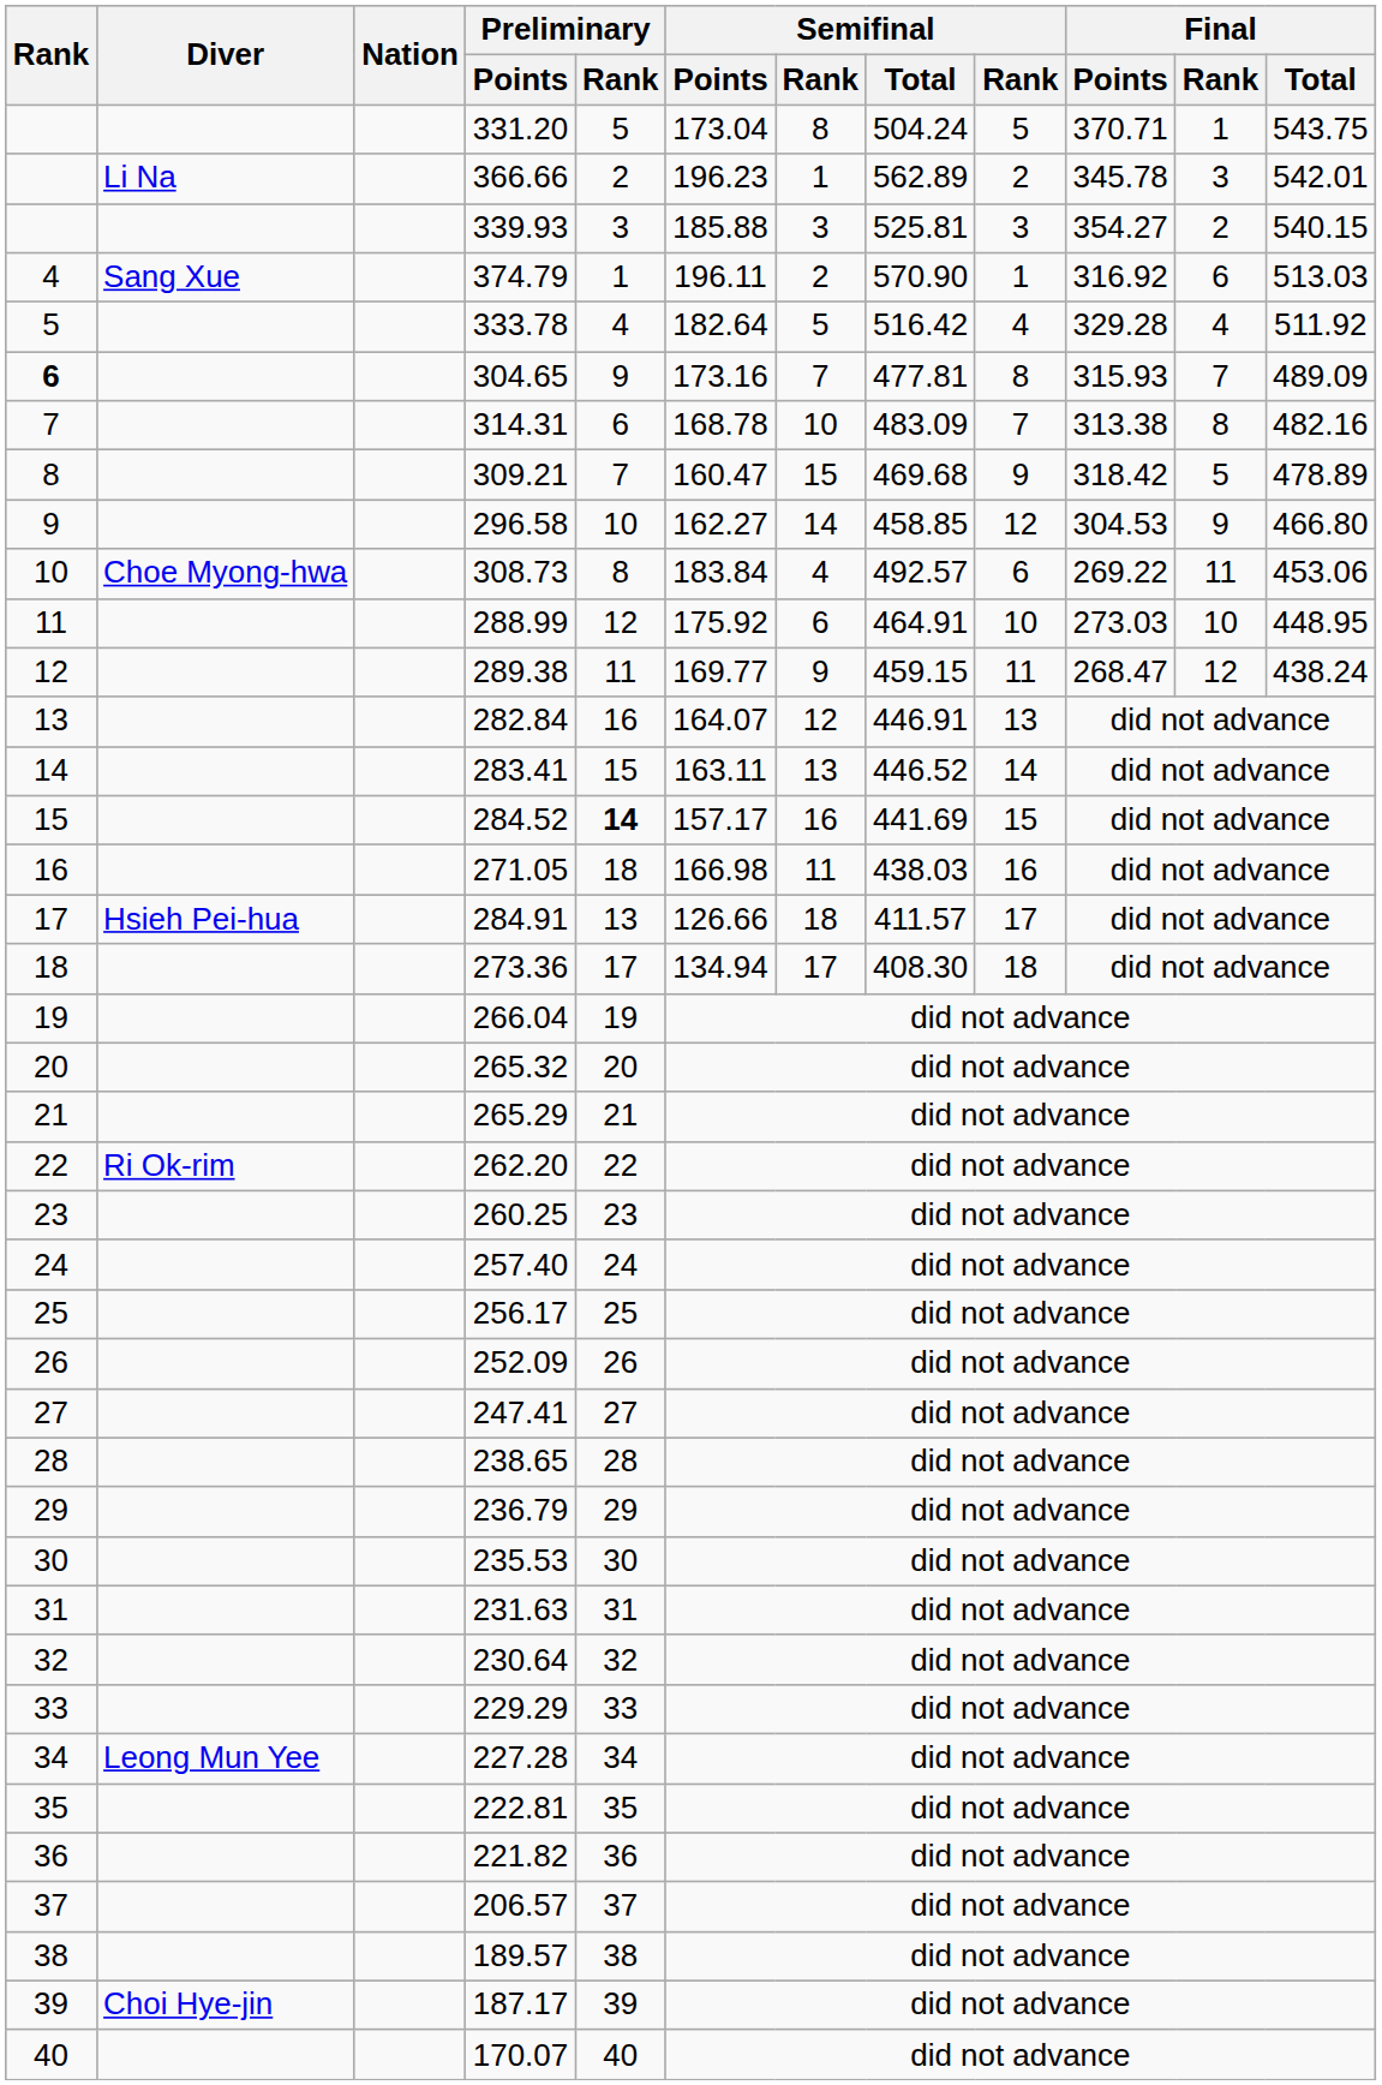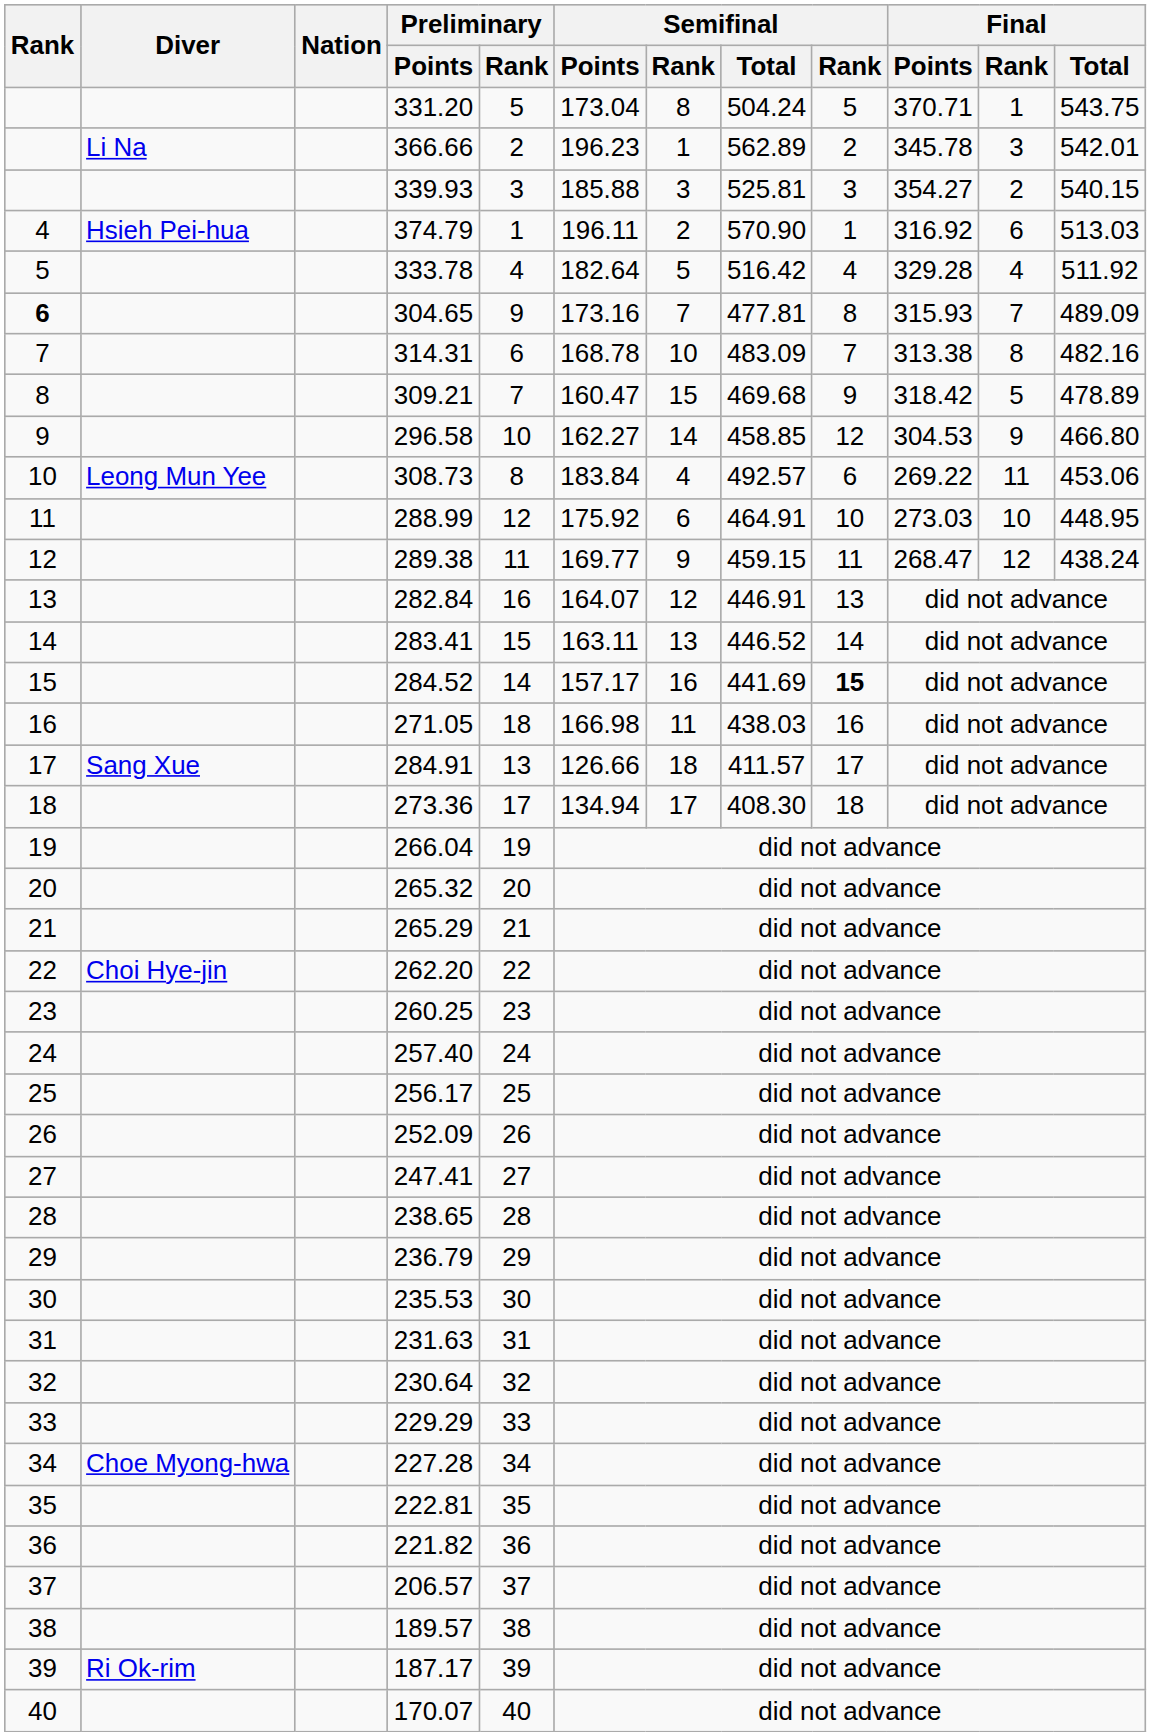 <table class="wikitable sortable"  style="text-align:center">
 <tr>
 <th rowspan="2">Rank</th>
 <th rowspan="2">Diver</th>
 <th rowspan="2">Nation</th>
 <th colspan="2">Preliminary</th>
 <th colspan="4">Semifinal</th>
 <th colspan="3">Final</th>
 </tr>
 <tr>
 <th>Points</th>
 <th>Rank</th>
 <th>Points</th>
 <th>Rank</th>
 <th>Total</th>
 <th>Rank</th>
 <th>Points</th>
 <th>Rank</th>
 <th>Total</th>
 </tr>
 <tr>
 <td></td>
 <td align=left></td>
 <td align=left></td>
 <td>331.20</td>
 <td>5</td>
 <td>173.04</td>
 <td>8</td>
 <td>504.24</td>
 <td>5</td>
 <td>370.71</td>
 <td>1</td>
 <td>543.75</td>
 </tr>
 <tr>
 <td></td>
 <td align=left><a href='#'>Li Na</a></td>
 <td align=left></td>
 <td>366.66</td>
 <td>2</td>
 <td>196.23</td>
 <td>1</td>
 <td>562.89</td>
 <td>2</td>
 <td>345.78</td>
 <td>3</td>
 <td>542.01</td>
 </tr>
 <tr>
 <td></td>
 <td align=left></td>
 <td align=left></td>
 <td>339.93</td>
 <td>3</td>
 <td>185.88</td>
 <td>3</td>
 <td>525.81</td>
 <td>3</td>
 <td>354.27</td>
 <td>2</td>
 <td>540.15</td>
 </tr>
 <tr>
 <td>4</td>
-<td align=left><a href='#'>Sang Xue</a></td>
+<td align=left><a href='#'>Hsieh Pei-hua</a></td>
 <td align=left></td>
 <td>374.79</td>
 <td>1</td>
 <td>196.11</td>
 <td>2</td>
 <td>570.90</td>
 <td>1</td>
 <td>316.92</td>
 <td>6</td>
 <td>513.03</td>
 </tr>
 <tr>
 <td>5</td>
 <td align=left></td>
 <td align=left></td>
 <td>333.78</td>
 <td>4</td>
 <td>182.64</td>
 <td>5</td>
 <td>516.42</td>
 <td>4</td>
 <td>329.28</td>
 <td>4</td>
 <td>511.92</td>
 </tr>
 <tr>
 <td><strong>6</strong></td>
 <td align=left></td>
 <td align=left></td>
 <td>304.65</td>
 <td>9</td>
 <td>173.16</td>
 <td>7</td>
 <td>477.81</td>
 <td>8</td>
 <td>315.93</td>
 <td>7</td>
 <td>489.09</td>
 </tr>
 <tr>
 <td>7</td>
 <td align=left></td>
 <td align=left></td>
 <td>314.31</td>
 <td>6</td>
 <td>168.78</td>
 <td>10</td>
 <td>483.09</td>
 <td>7</td>
 <td>313.38</td>
 <td>8</td>
 <td>482.16</td>
 </tr>
 <tr>
 <td>8</td>
 <td align=left></td>
 <td align=left></td>
 <td>309.21</td>
 <td>7</td>
 <td>160.47</td>
 <td>15</td>
 <td>469.68</td>
 <td>9</td>
 <td>318.42</td>
 <td>5</td>
 <td>478.89</td>
 </tr>
 <tr>
 <td>9</td>
 <td align=left></td>
 <td align=left></td>
 <td>296.58</td>
 <td>10</td>
 <td>162.27</td>
 <td>14</td>
 <td>458.85</td>
 <td>12</td>
 <td>304.53</td>
 <td>9</td>
 <td>466.80</td>
 </tr>
 <tr>
 <td>10</td>
-<td align=left><a href='#'>Choe Myong-hwa</a></td>
+<td align=left><a href='#'>Leong Mun Yee</a></td>
 <td align=left></td>
 <td>308.73</td>
 <td>8</td>
 <td>183.84</td>
 <td>4</td>
 <td>492.57</td>
 <td>6</td>
 <td>269.22</td>
 <td>11</td>
 <td>453.06</td>
 </tr>
 <tr>
 <td>11</td>
 <td align=left></td>
 <td align=left></td>
 <td>288.99</td>
 <td>12</td>
 <td>175.92</td>
 <td>6</td>
 <td>464.91</td>
 <td>10</td>
 <td>273.03</td>
 <td>10</td>
 <td>448.95</td>
 </tr>
 <tr>
 <td>12</td>
 <td align=left></td>
 <td align=left></td>
 <td>289.38</td>
 <td>11</td>
 <td>169.77</td>
 <td>9</td>
 <td>459.15</td>
 <td>11</td>
 <td>268.47</td>
 <td>12</td>
 <td>438.24</td>
 </tr>
 <tr>
 <td>13</td>
 <td align=left></td>
 <td align=left></td>
 <td>282.84</td>
 <td>16</td>
 <td>164.07</td>
 <td>12</td>
 <td>446.91</td>
 <td>13</td>
 <td colspan=3>did not advance</td>
 </tr>
 <tr>
 <td>14</td>
 <td align=left></td>
 <td align=left></td>
 <td>283.41</td>
 <td>15</td>
 <td>163.11</td>
 <td>13</td>
 <td>446.52</td>
 <td>14</td>
 <td colspan=3>did not advance</td>
 </tr>
 <tr>
 <td>15</td>
 <td align=left></td>
 <td align=left></td>
 <td>284.52</td>
-<td><strong>14</strong></td>
+<td>14</td>
 <td>157.17</td>
 <td>16</td>
 <td>441.69</td>
-<td>15</td>
+<td><strong>15</strong></td>
 <td colspan=3>did not advance</td>
 </tr>
 <tr>
 <td>16</td>
 <td align=left></td>
 <td align=left></td>
 <td>271.05</td>
 <td>18</td>
 <td>166.98</td>
 <td>11</td>
 <td>438.03</td>
 <td>16</td>
 <td colspan=3>did not advance</td>
 </tr>
 <tr>
 <td>17</td>
-<td align=left><a href='#'>Hsieh Pei-hua</a></td>
+<td align=left><a href='#'>Sang Xue</a></td>
 <td align=left></td>
 <td>284.91</td>
 <td>13</td>
 <td>126.66</td>
 <td>18</td>
 <td>411.57</td>
 <td>17</td>
 <td colspan=3>did not advance</td>
 </tr>
 <tr>
 <td>18</td>
 <td align=left></td>
 <td align=left></td>
 <td>273.36</td>
 <td>17</td>
 <td>134.94</td>
 <td>17</td>
 <td>408.30</td>
 <td>18</td>
 <td colspan=3>did not advance</td>
 </tr>
 <tr>
 <td>19</td>
 <td align=left></td>
 <td align=left></td>
 <td>266.04</td>
 <td>19</td>
 <td colspan=7>did not advance</td>
 </tr>
 <tr>
 <td>20</td>
 <td align=left></td>
 <td align=left></td>
 <td>265.32</td>
 <td>20</td>
 <td colspan=7>did not advance</td>
 </tr>
 <tr>
 <td>21</td>
 <td align=left></td>
 <td align=left></td>
 <td>265.29</td>
 <td>21</td>
 <td colspan=7>did not advance</td>
 </tr>
 <tr>
 <td>22</td>
-<td align=left><a href='#'>Ri Ok-rim</a></td>
+<td align=left><a href='#'>Choi Hye-jin</a></td>
 <td align=left></td>
 <td>262.20</td>
 <td>22</td>
 <td colspan=7>did not advance</td>
 </tr>
 <tr>
 <td>23</td>
 <td align=left></td>
 <td align=left></td>
 <td>260.25</td>
 <td>23</td>
 <td colspan=7>did not advance</td>
 </tr>
 <tr>
 <td>24</td>
 <td align=left></td>
 <td align=left></td>
 <td>257.40</td>
 <td>24</td>
 <td colspan=7>did not advance</td>
 </tr>
 <tr>
 <td>25</td>
 <td align=left></td>
 <td align=left></td>
 <td>256.17</td>
 <td>25</td>
 <td colspan=7>did not advance</td>
 </tr>
 <tr>
 <td>26</td>
 <td align=left></td>
 <td align=left></td>
 <td>252.09</td>
 <td>26</td>
 <td colspan=7>did not advance</td>
 </tr>
 <tr>
 <td>27</td>
 <td align=left></td>
 <td align=left></td>
 <td>247.41</td>
 <td>27</td>
 <td colspan=7>did not advance</td>
 </tr>
 <tr>
 <td>28</td>
 <td align=left></td>
 <td align=left></td>
 <td>238.65</td>
 <td>28</td>
 <td colspan=7>did not advance</td>
 </tr>
 <tr>
 <td>29</td>
 <td align=left></td>
 <td align=left></td>
 <td>236.79</td>
 <td>29</td>
 <td colspan=7>did not advance</td>
 </tr>
 <tr>
 <td>30</td>
 <td align=left></td>
 <td align=left></td>
 <td>235.53</td>
 <td>30</td>
 <td colspan=7>did not advance</td>
 </tr>
 <tr>
 <td>31</td>
 <td align=left></td>
 <td align=left></td>
 <td>231.63</td>
 <td>31</td>
 <td colspan=7>did not advance</td>
 </tr>
 <tr>
 <td>32</td>
 <td align=left></td>
 <td align=left></td>
 <td>230.64</td>
 <td>32</td>
 <td colspan=7>did not advance</td>
 </tr>
 <tr>
 <td>33</td>
 <td align=left></td>
 <td align=left></td>
 <td>229.29</td>
 <td>33</td>
 <td colspan=7>did not advance</td>
 </tr>
 <tr>
 <td>34</td>
-<td align=left><a href='#'>Leong Mun Yee</a></td>
+<td align=left><a href='#'>Choe Myong-hwa</a></td>
 <td align=left></td>
 <td>227.28</td>
 <td>34</td>
 <td colspan=7>did not advance</td>
 </tr>
 <tr>
 <td>35</td>
 <td align=left></td>
 <td align=left></td>
 <td>222.81</td>
 <td>35</td>
 <td colspan=7>did not advance</td>
 </tr>
 <tr>
 <td>36</td>
 <td align=left></td>
 <td align=left></td>
 <td>221.82</td>
 <td>36</td>
 <td colspan=7>did not advance</td>
 </tr>
 <tr>
 <td>37</td>
 <td align=left></td>
 <td align=left></td>
 <td>206.57</td>
 <td>37</td>
 <td colspan=7>did not advance</td>
 </tr>
 <tr>
 <td>38</td>
 <td align=left></td>
 <td align=left></td>
 <td>189.57</td>
 <td>38</td>
 <td colspan=7>did not advance</td>
 </tr>
 <tr>
 <td>39</td>
-<td align=left><a href='#'>Choi Hye-jin</a></td>
+<td align=left><a href='#'>Ri Ok-rim</a></td>
 <td align=left></td>
 <td>187.17</td>
 <td>39</td>
 <td colspan=7>did not advance</td>
 </tr>
 <tr>
 <td>40</td>
 <td align=left></td>
 <td align=left></td>
 <td>170.07</td>
 <td>40</td>
 <td colspan=7>did not advance</td>
 </tr>
 </table>
